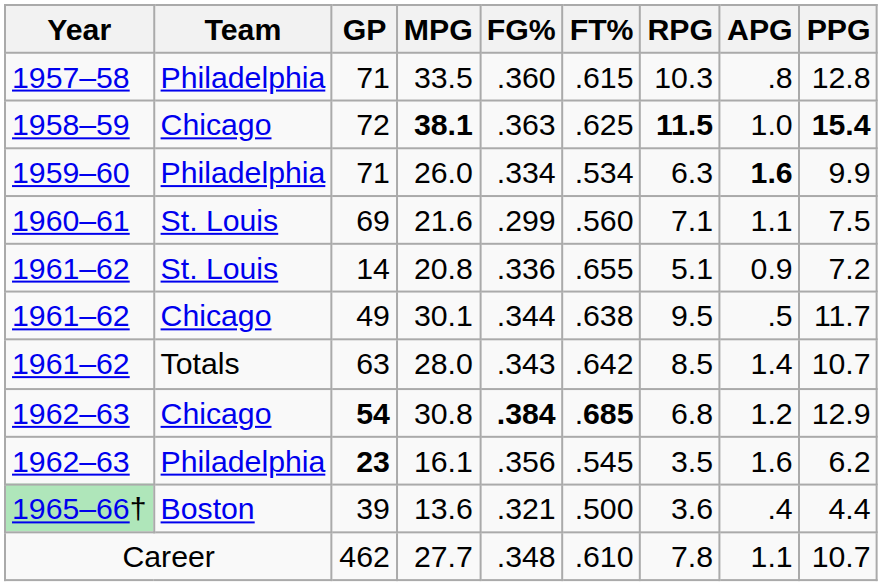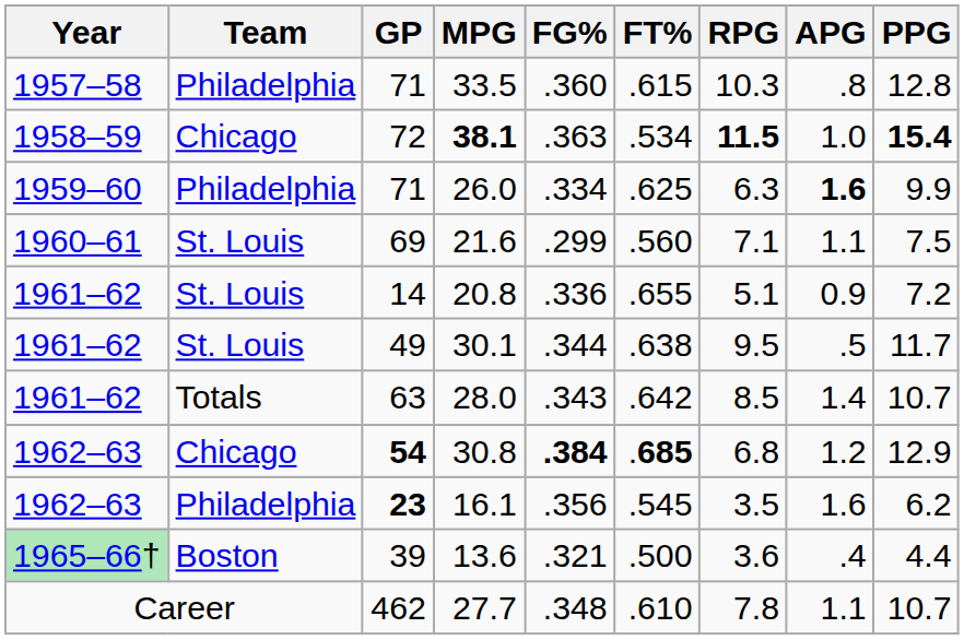 <table class="wikitable sortable" style="font-size:95%; text-align:right;">
 <tr>
 <th>Year</th>
 <th>Team</th>
 <th>GP</th>
 <th>MPG</th>
 <th>FG%</th>
 <th>FT%</th>
 <th>RPG</th>
 <th>APG</th>
 <th>PPG</th>
 </tr>
 <tr>
 <td style="text-align:left;"><a href='#'>1957–58</a></td>
 <td style="text-align:left;"><a href='#'>Philadelphia</a></td>
 <td>71</td>
 <td>33.5</td>
 <td>.360</td>
 <td>.615</td>
 <td>10.3</td>
 <td>.8</td>
 <td>12.8</td>
 </tr>
 <tr>
 <td style="text-align:left;"><a href='#'>1958–59</a></td>
 <td style="text-align:left;"><a href='#'>Chicago</a></td>
 <td>72</td>
 <td><strong>38.1</strong></td>
 <td>.363</td>
-<td>.625</td>
+<td>.534</td>
 <td><strong>11.5</strong></td>
 <td>1.0</td>
 <td><strong>15.4</strong></td>
 </tr>
 <tr>
 <td style="text-align:left;"><a href='#'>1959–60</a></td>
 <td style="text-align:left;"><a href='#'>Philadelphia</a></td>
 <td>71</td>
 <td>26.0</td>
 <td>.334</td>
-<td>.534</td>
+<td>.625</td>
 <td>6.3</td>
 <td><strong>1.6</strong></td>
 <td>9.9</td>
 </tr>
 <tr>
 <td style="text-align:left;"><a href='#'>1960–61</a></td>
 <td style="text-align:left;"><a href='#'>St. Louis</a></td>
 <td>69</td>
 <td>21.6</td>
 <td>.299</td>
 <td>.560</td>
 <td>7.1</td>
 <td>1.1</td>
 <td>7.5</td>
 </tr>
 <tr>
 <td style="text-align:left;"><a href='#'>1961–62</a></td>
 <td style="text-align:left;"><a href='#'>St. Louis</a></td>
 <td>14</td>
 <td>20.8</td>
 <td>.336</td>
 <td>.655</td>
 <td>5.1</td>
 <td>0.9</td>
 <td>7.2</td>
 </tr>
 <tr>
 <td style="text-align:left;"><a href='#'>1961–62</a></td>
-<td style="text-align:left;"><a href='#'>Chicago</a></td>
+<td style="text-align:left;"><a href='#'>St. Louis</a></td>
 <td>49</td>
 <td>30.1</td>
 <td>.344</td>
 <td>.638</td>
 <td>9.5</td>
 <td>.5</td>
 <td>11.7</td>
 </tr>
 <tr>
 <td style="text-align:left;"><a href='#'>1961–62</a></td>
 <td style="text-align:left;">Totals</td>
 <td>63</td>
 <td>28.0</td>
 <td>.343</td>
 <td>.642</td>
 <td>8.5</td>
 <td>1.4</td>
 <td>10.7</td>
 </tr>
 <tr>
 <td style="text-align:left;"><a href='#'>1962–63</a></td>
 <td style="text-align:left;"><a href='#'>Chicago</a></td>
 <td><strong>54</strong></td>
 <td>30.8</td>
 <td><strong>.384</strong></td>
 <td>.<strong>685</strong></td>
 <td>6.8</td>
 <td>1.2</td>
 <td>12.9</td>
 </tr>
 <tr>
 <td style="text-align:left;"><a href='#'>1962–63</a></td>
 <td style="text-align:left;"><a href='#'>Philadelphia</a></td>
 <td><strong>23</strong></td>
 <td>16.1</td>
 <td>.356</td>
 <td>.545</td>
 <td>3.5</td>
 <td>1.6</td>
 <td>6.2</td>
 </tr>
 <tr>
 <td style="text-align:left;background:#afe6ba;"><a href='#'>1965–66</a>†</td>
 <td style="text-align:left;"><a href='#'>Boston</a></td>
 <td>39</td>
 <td>13.6</td>
 <td>.321</td>
 <td>.500</td>
 <td>3.6</td>
 <td>.4</td>
 <td>4.4</td>
 </tr>
 <tr class="sortbottom">
 <td colspan="2" style="text-align:center;">Career</td>
 <td>462</td>
 <td>27.7</td>
 <td>.348</td>
 <td>.610</td>
 <td>7.8</td>
 <td>1.1</td>
 <td>10.7</td>
 </tr>
 </table>
